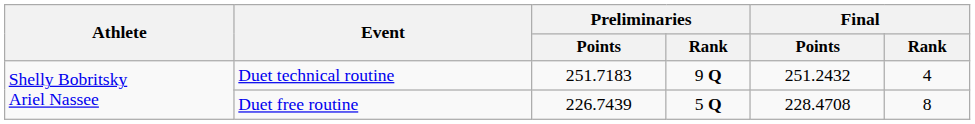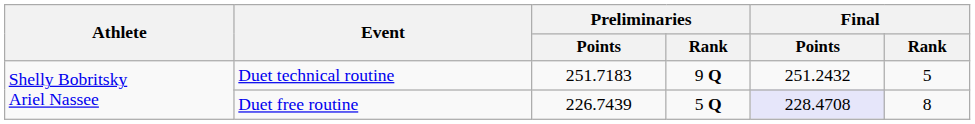 <table class="wikitable" style="text-align:center; font-size:90%; width:50%;">
 <tr>
 <th rowspan="2">Athlete</th>
 <th rowspan="2">Event</th>
 <th colspan="2">Preliminaries</th>
 <th colspan="2">Final</th>
 </tr>
 <tr style="font-size:95%">
 <th>Points</th>
 <th>Rank</th>
 <th>Points</th>
 <th>Rank</th>
 </tr>
 <tr>
 <td align=left rowspan=2><a href='#'>Shelly Bobritsky</a><br><a href='#'>Ariel Nassee</a></td>
 <td align=left><a href='#'>Duet technical routine</a></td>
 <td>251.7183</td>
 <td>9 <strong>Q</strong></td>
 <td>251.2432</td>
-<td>4</td>
+<td>5</td>
 </tr>
 <tr>
 <td align=left><a href='#'>Duet free routine</a></td>
 <td>226.7439</td>
 <td>5 <strong>Q</strong></td>
-<td>228.4708</td>
+<td style="background: lavender;">228.4708</td>
 <td>8</td>
 </tr>
 </table>
